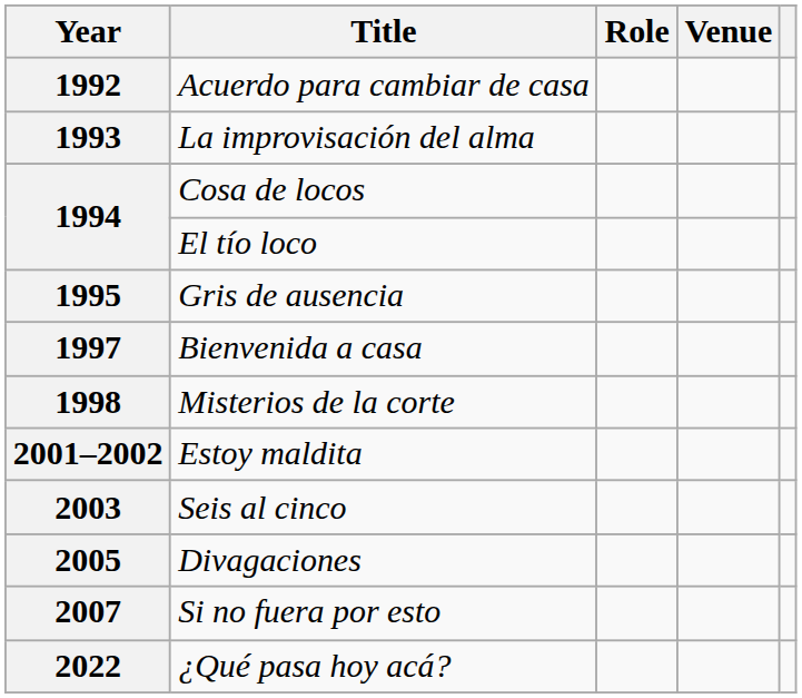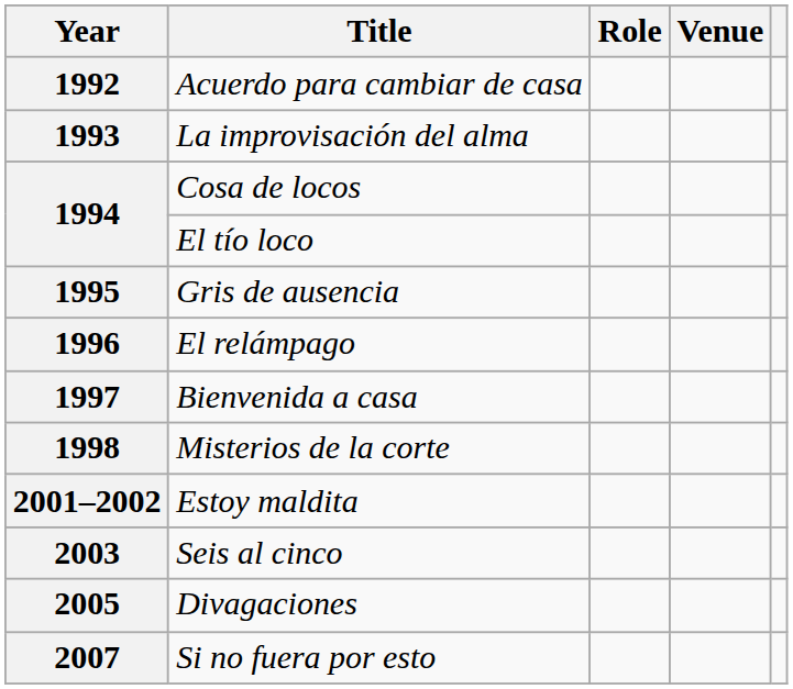 <table class="wikitable plainrowheaders sortable">
 <tr>
 <th scope="col">Year</th>
 <th scope="col">Title</th>
 <th scope="col" class="unsortable">Role</th>
 <th scope="col" class="unsortable">Venue</th>
 <th scope="col" class="unsortable"></th>
 </tr>
 <tr>
 <th scope="row">1992</th>
 <td><em>Acuerdo para cambiar de casa</em></td>
 <td></td>
 <td></td>
 <td></td>
 </tr>
 <tr>
 <th scope="row">1993</th>
 <td data-sort-value="Improvisacion del alma, La"><em>La improvisación del alma</em></td>
 <td></td>
 <td></td>
 <td></td>
 </tr>
 <tr>
 <th scope="row" rowspan="2">1994</th>
 <td><em>Cosa de locos</em></td>
 <td></td>
 <td></td>
 <td></td>
 </tr>
 <tr>
 <td data-sort-value="Tio loco, El"><em>El tío loco</em></td>
 <td></td>
 <td></td>
 <td></td>
 </tr>
 <tr>
 <th scope="row">1995</th>
 <td><em>Gris de ausencia</em></td>
+<td></td>
+<td></td>
+<td></td>
+</tr>
+<tr>
+<th scope="row">1996</th>
+<td data-sort-value="Relampago, El"><em>El relámpago</em></td>
 <td></td>
 <td></td>
 <td></td>
 </tr>
 <tr>
 <th scope="row">1997</th>
 <td><em>Bienvenida a casa</em></td>
 <td></td>
 <td></td>
 <td></td>
 </tr>
 <tr>
 <th scope="row">1998</th>
 <td><em>Misterios de la corte</em></td>
 <td></td>
 <td></td>
 <td></td>
 </tr>
 <tr>
 <th scope="row">2001–2002</th>
 <td><em>Estoy maldita</em></td>
 <td></td>
 <td></td>
 <td></td>
 </tr>
 <tr>
 <th scope="row">2003</th>
 <td><em>Seis al cinco</em></td>
 <td></td>
 <td></td>
 <td></td>
 </tr>
 <tr>
 <th scope="row">2005</th>
 <td><em>Divagaciones</em></td>
 <td></td>
 <td></td>
 <td></td>
 </tr>
 <tr>
 <th scope="row">2007</th>
 <td><em>Si no fuera por esto</em></td>
 <td></td>
 <td></td>
 <td></td>
 </tr>
-<tr>
-<th scope="row">2022</th>
-<td><em>¿Qué pasa hoy acá?</em></td>
-<td></td>
-<td></td>
-<td style="text-align:center"></td>
-</tr>
 </table>
